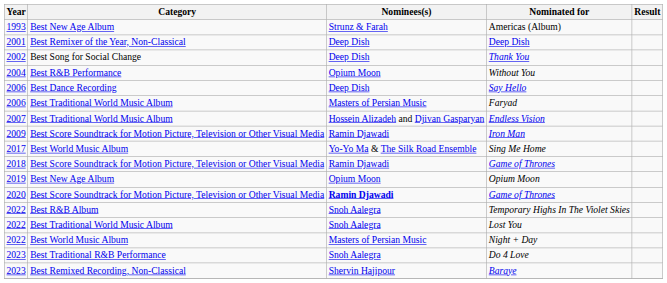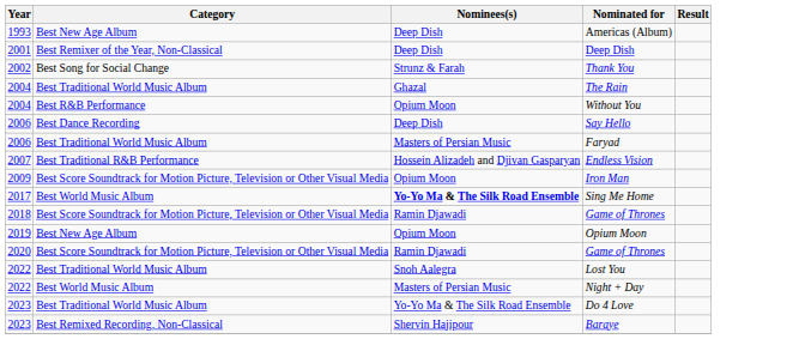 <table class="wikitable">
 <tr>
 <th>Year</th>
 <th>Category</th>
 <th>Nominees(s)</th>
 <th>Nominated for</th>
 <th>Result</th>
 </tr>
 <tr>
 <td><a href='#'>1993</a></td>
 <td><a href='#'>Best New Age Album</a></td>
-<td><a href='#'>Strunz & Farah</a></td>
+<td><a href='#'>Deep Dish</a></td>
 <td>Americas (Album)</td>
 <td></td>
 </tr>
 <tr>
 <td><a href='#'>2001</a></td>
 <td><a href='#'>Best Remixer of the Year, Non-Classical</a></td>
 <td><a href='#'>Deep Dish</a></td>
 <td><a href='#'>Deep Dish</a></td>
 <td></td>
 </tr>
 <tr>
 <td><a href='#'>2002</a></td>
 <td>Best Song for Social Change</td>
-<td><a href='#'>Deep Dish</a></td>
+<td><a href='#'>Strunz & Farah</a></td>
 <td><a href='#'><em>Thank You</em></a></td>
+<td></td>
+</tr>
+<tr>
+<td><a href='#'>2004</a></td>
+<td><a href='#'>Best Traditional World Music Album</a></td>
+<td><a href='#'>Ghazal</a></td>
+<td><a href='#'><em>The Rain</em></a></td>
 <td></td>
 </tr>
 <tr>
 <td><a href='#'>2004</a></td>
 <td><a href='#'>Best R&B Performance</a></td>
 <td><a href='#'>Opium Moon</a></td>
 <td><em>Without You</em></td>
 <td></td>
 </tr>
 <tr>
 <td><a href='#'>2006</a></td>
 <td><a href='#'>Best Dance Recording</a></td>
 <td><a href='#'>Deep Dish</a></td>
 <td><em><a href='#'>Say Hello</a></em></td>
 <td></td>
 </tr>
 <tr>
 <td><a href='#'>2006</a></td>
 <td><a href='#'>Best Traditional World Music Album</a></td>
 <td><a href='#'>Masters of Persian Music</a></td>
 <td><em>Faryad</em></td>
 <td></td>
 </tr>
 <tr>
 <td><a href='#'>2007</a></td>
-<td><a href='#'>Best Traditional World Music Album</a></td>
+<td><a href='#'>Best Traditional R&B Performance</a></td>
 <td><a href='#'>Hossein Alizadeh</a> and <a href='#'>Djivan Gasparyan</a></td>
 <td><em><a href='#'>Endless Vision</a></em></td>
 <td></td>
 </tr>
 <tr>
 <td><a href='#'>2009</a></td>
 <td><a href='#'>Best Score Soundtrack for Motion Picture, Television or Other Visual Media</a></td>
-<td><a href='#'>Ramin Djawadi</a></td>
+<td><a href='#'>Opium Moon</a></td>
 <td><a href='#'><em>Iron Man</em></a></td>
 <td></td>
 </tr>
 <tr>
 <td><a href='#'>2017</a></td>
 <td><a href='#'>Best World Music Album</a></td>
-<td><a href='#'>Yo-Yo Ma</a> & <a href='#'>The Silk Road Ensemble</a></td>
+<td><strong><a href='#'>Yo-Yo Ma</a> & <a href='#'>The Silk Road Ensemble</a></strong></td>
 <td><em>Sing Me Home</em></td>
 <td></td>
 </tr>
 <tr>
 <td><a href='#'>2018</a></td>
 <td><a href='#'>Best Score Soundtrack for Motion Picture, Television or Other Visual Media</a></td>
 <td><a href='#'>Ramin Djawadi</a></td>
 <td><a href='#'><em>Game of Thrones</em></a></td>
 <td></td>
 </tr>
 <tr>
 <td><a href='#'>2019</a></td>
 <td><a href='#'>Best New Age Album</a></td>
 <td><a href='#'>Opium Moon</a></td>
 <td><em>Opium Moon</em></td>
 <td></td>
 </tr>
 <tr>
 <td><a href='#'>2020</a></td>
 <td><a href='#'>Best Score Soundtrack for Motion Picture, Television or Other Visual Media</a></td>
-<td><strong><a href='#'>Ramin Djawadi</a></strong></td>
+<td><a href='#'>Ramin Djawadi</a></td>
 <td><a href='#'><em>Game of Thrones</em></a></td>
-<td></td>
-</tr>
-<tr>
-<td><a href='#'>2022</a></td>
-<td><a href='#'>Best R&B Album</a></td>
-<td><a href='#'>Snoh Aalegra</a></td>
-<td><em>Temporary Highs In The Violet Skies</em></td>
 <td></td>
 </tr>
 <tr>
 <td><a href='#'>2022</a></td>
 <td><a href='#'>Best Traditional World Music Album</a></td>
 <td><a href='#'>Snoh Aalegra</a></td>
 <td><em>Lost You</em></td>
 <td></td>
 </tr>
 <tr>
 <td><a href='#'>2022</a></td>
 <td><a href='#'>Best World Music Album</a></td>
 <td><a href='#'>Masters of Persian Music</a></td>
 <td><em>Night + Day</em></td>
 <td></td>
 </tr>
 <tr>
 <td><a href='#'>2023</a></td>
-<td><a href='#'>Best Traditional R&B Performance</a></td>
-<td><a href='#'>Snoh Aalegra</a></td>
+<td><a href='#'>Best Traditional World Music Album</a></td>
+<td><a href='#'>Yo-Yo Ma</a> & <a href='#'>The Silk Road Ensemble</a></td>
 <td><em>Do 4 Love</em></td>
 <td></td>
 </tr>
 <tr>
 <td><a href='#'>2023</a></td>
 <td><a href='#'>Best Remixed Recording, Non-Classical</a></td>
 <td><a href='#'>Shervin Hajipour</a></td>
 <td><em><a href='#'>Baraye</a></em></td>
 <td></td>
 </tr>
 <tr>
 </tr>
 </table>
